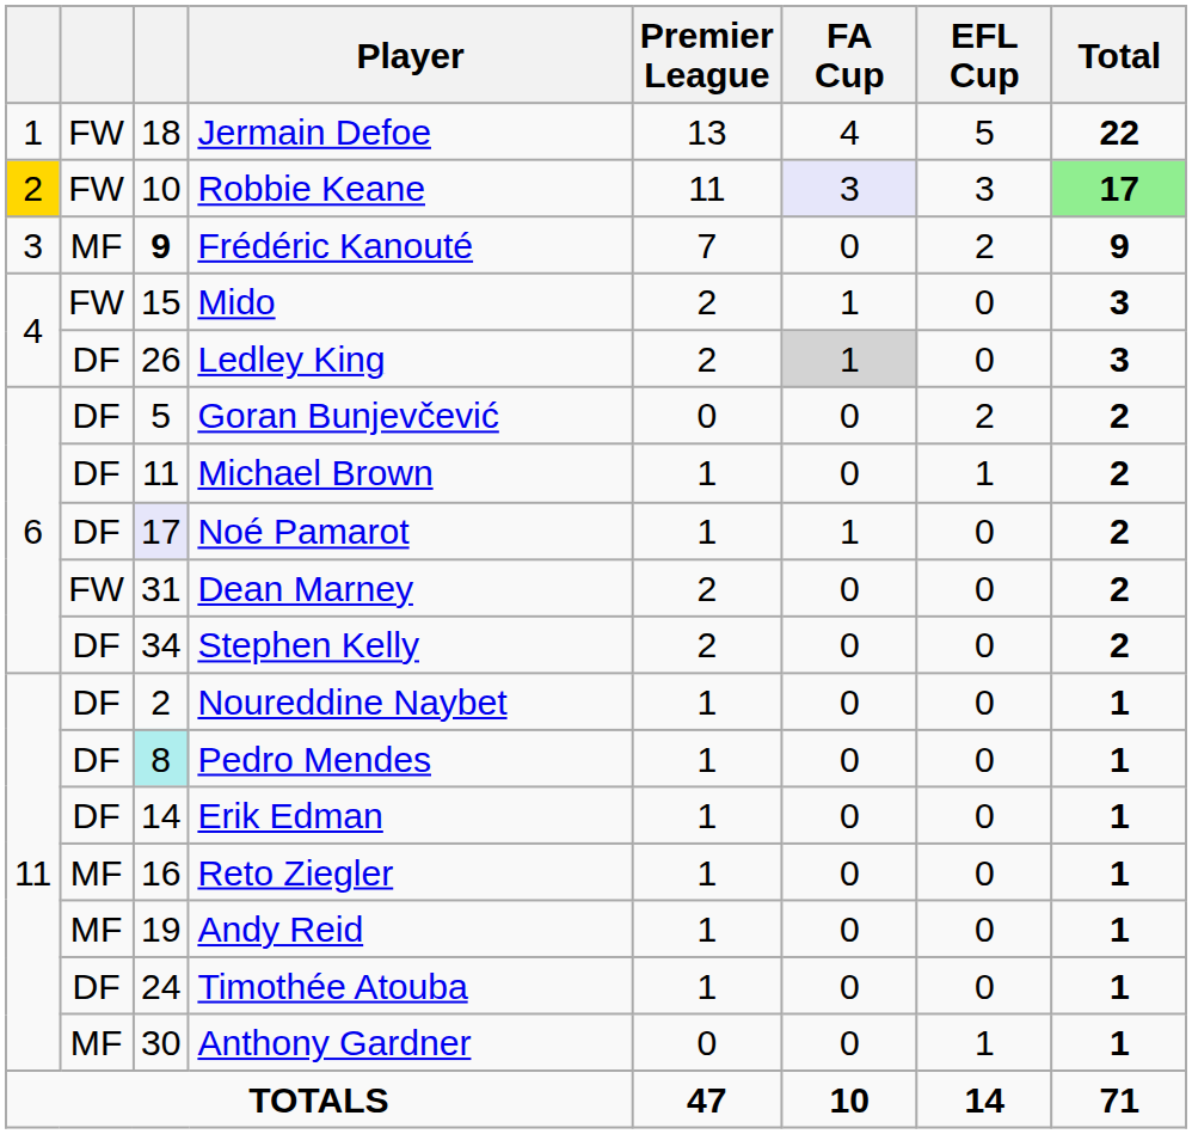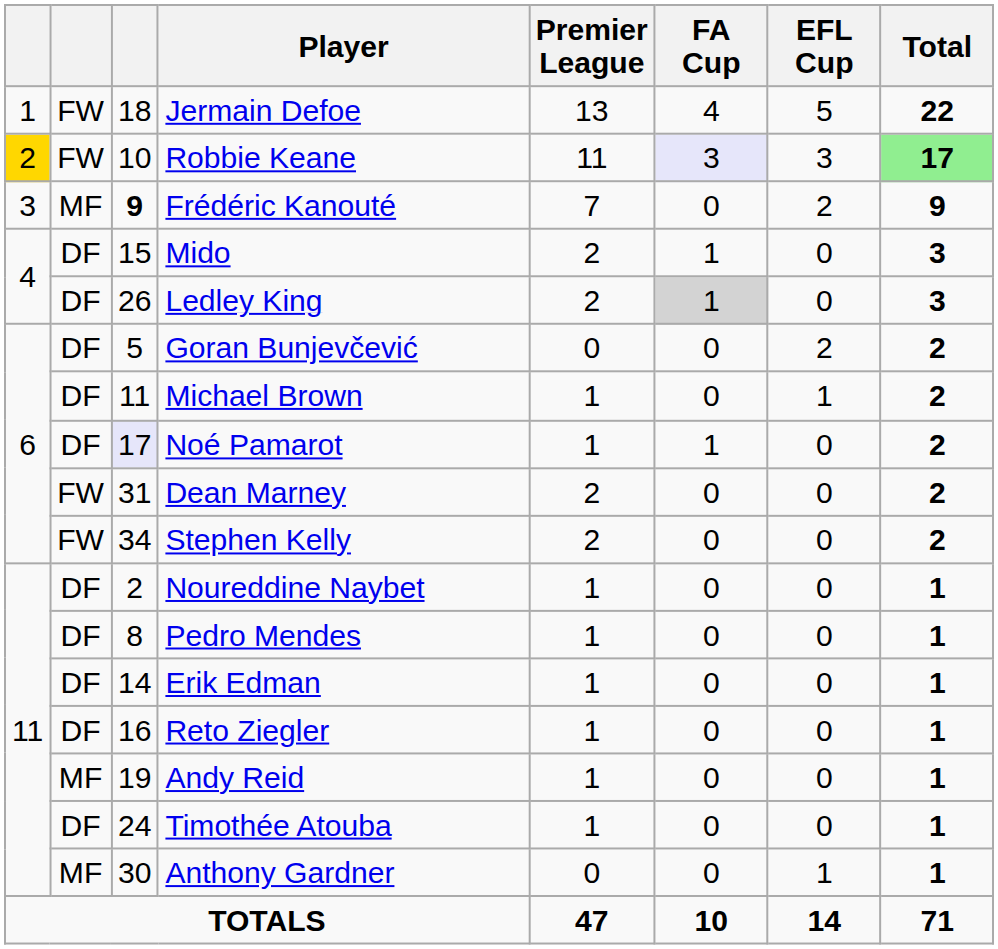 <table class="wikitable sortable" style="font-size: 95%; text-align: center;">
 <tr>
 <th width=10></th>
 <th width=10></th>
 <th width=10></th>
 <th width=180>Player</th>
 <th width=50>Premier League</th>
 <th width=50>FA Cup</th>
 <th width=50>EFL Cup</th>
 <th width=50>Total</th>
 </tr>
 <tr>
 <td>1</td>
 <td>FW</td>
 <td>18</td>
 <td align=left> <a href='#'>Jermain Defoe</a></td>
 <td>13</td>
 <td>4</td>
 <td>5</td>
 <td><strong>22</strong></td>
 </tr>
 <tr>
 <td style="background: gold;">2</td>
 <td>FW</td>
 <td>10</td>
 <td align=left> <a href='#'>Robbie Keane</a></td>
 <td>11</td>
 <td style="background: lavender;">3</td>
 <td>3</td>
 <td style="background: lightgreen;"><strong>17</strong></td>
 </tr>
 <tr>
 <td>3</td>
 <td>MF</td>
 <td><strong>9</strong></td>
 <td align="left"> <a href='#'>Frédéric Kanouté</a></td>
 <td>7</td>
 <td>0</td>
 <td>2</td>
 <td><strong>9</strong></td>
 </tr>
 <tr>
 <td rowspan="2">4</td>
-<td>FW</td>
+<td>DF</td>
 <td>15</td>
 <td align="left"> <a href='#'>Mido</a></td>
 <td>2</td>
 <td>1</td>
 <td>0</td>
 <td><strong>3</strong></td>
 </tr>
 <tr>
 <td>DF</td>
 <td>26</td>
 <td align="left"> <a href='#'>Ledley King</a></td>
 <td>2</td>
 <td style="background: lightgrey;">1</td>
 <td>0</td>
 <td><strong>3</strong></td>
 </tr>
 <tr>
 <td rowspan="5">6</td>
 <td>DF</td>
 <td>5</td>
 <td align="left"> <a href='#'>Goran Bunjevčević</a></td>
 <td>0</td>
 <td>0</td>
 <td>2</td>
 <td><strong>2</strong></td>
 </tr>
 <tr>
 <td>DF</td>
 <td>11</td>
 <td align="left"> <a href='#'>Michael Brown</a></td>
 <td>1</td>
 <td>0</td>
 <td>1</td>
 <td><strong>2</strong></td>
 </tr>
 <tr>
 <td>DF</td>
 <td style="background: lavender;">17</td>
 <td align="left"> <a href='#'>Noé Pamarot</a></td>
 <td>1</td>
 <td>1</td>
 <td>0</td>
 <td><strong>2</strong></td>
 </tr>
 <tr>
 <td>FW</td>
 <td>31</td>
 <td align="left"> <a href='#'>Dean Marney</a></td>
 <td>2</td>
 <td>0</td>
 <td>0</td>
 <td><strong>2</strong></td>
 </tr>
 <tr>
-<td>DF</td>
+<td>FW</td>
 <td>34</td>
 <td align="left"> <a href='#'>Stephen Kelly</a></td>
 <td>2</td>
 <td>0</td>
 <td>0</td>
 <td><strong>2</strong></td>
 </tr>
 <tr>
 <td rowspan="7">11</td>
 <td>DF</td>
 <td>2</td>
 <td align="left"> <a href='#'>Noureddine Naybet</a></td>
 <td>1</td>
 <td>0</td>
 <td>0</td>
 <td><strong>1</strong></td>
 </tr>
 <tr>
 <td>DF</td>
-<td style="background: paleturquoise;">8</td>
+<td>8</td>
 <td align="left"> <a href='#'>Pedro Mendes</a></td>
 <td>1</td>
 <td>0</td>
 <td>0</td>
 <td><strong>1</strong></td>
 </tr>
 <tr>
 <td>DF</td>
 <td>14</td>
 <td align="left"> <a href='#'>Erik Edman</a></td>
 <td>1</td>
 <td>0</td>
 <td>0</td>
 <td><strong>1</strong></td>
 </tr>
 <tr>
-<td>MF</td>
+<td>DF</td>
 <td>16</td>
 <td align="left"> <a href='#'>Reto Ziegler</a></td>
 <td>1</td>
 <td>0</td>
 <td>0</td>
 <td><strong>1</strong></td>
 </tr>
 <tr>
 <td>MF</td>
 <td>19</td>
 <td align="left"> <a href='#'>Andy Reid</a></td>
 <td>1</td>
 <td>0</td>
 <td>0</td>
 <td><strong>1</strong></td>
 </tr>
 <tr>
 <td>DF</td>
 <td>24</td>
 <td align="left"> <a href='#'>Timothée Atouba</a></td>
 <td>1</td>
 <td>0</td>
 <td>0</td>
 <td><strong>1</strong></td>
 </tr>
 <tr>
 <td>MF</td>
 <td>30</td>
 <td align="left"> <a href='#'>Anthony Gardner</a></td>
 <td>0</td>
 <td>0</td>
 <td>1</td>
 <td><strong>1</strong></td>
 </tr>
 <tr>
 <td colspan="4"><strong>TOTALS</strong></td>
 <td><strong>47</strong></td>
 <td><strong>10</strong></td>
 <td><strong>14</strong></td>
 <td><strong>71</strong></td>
 </tr>
 </table>
